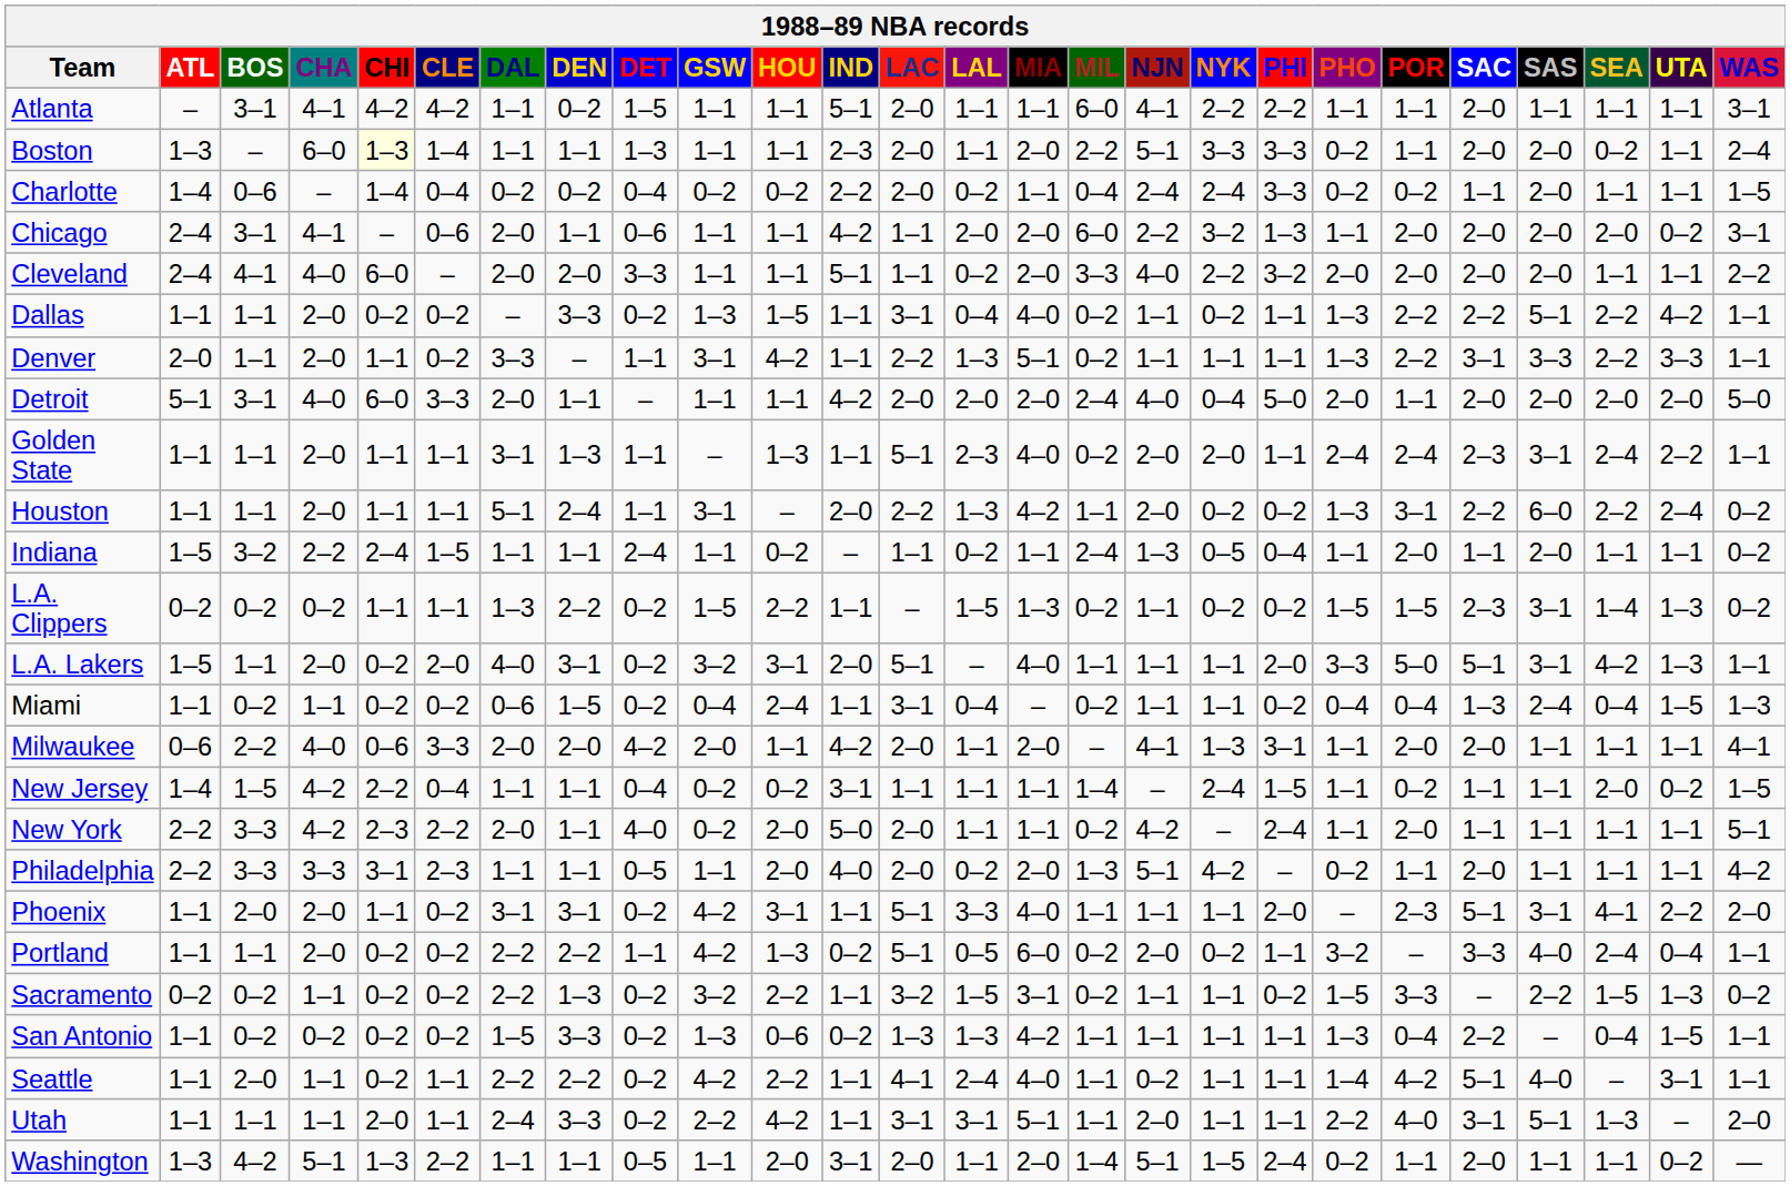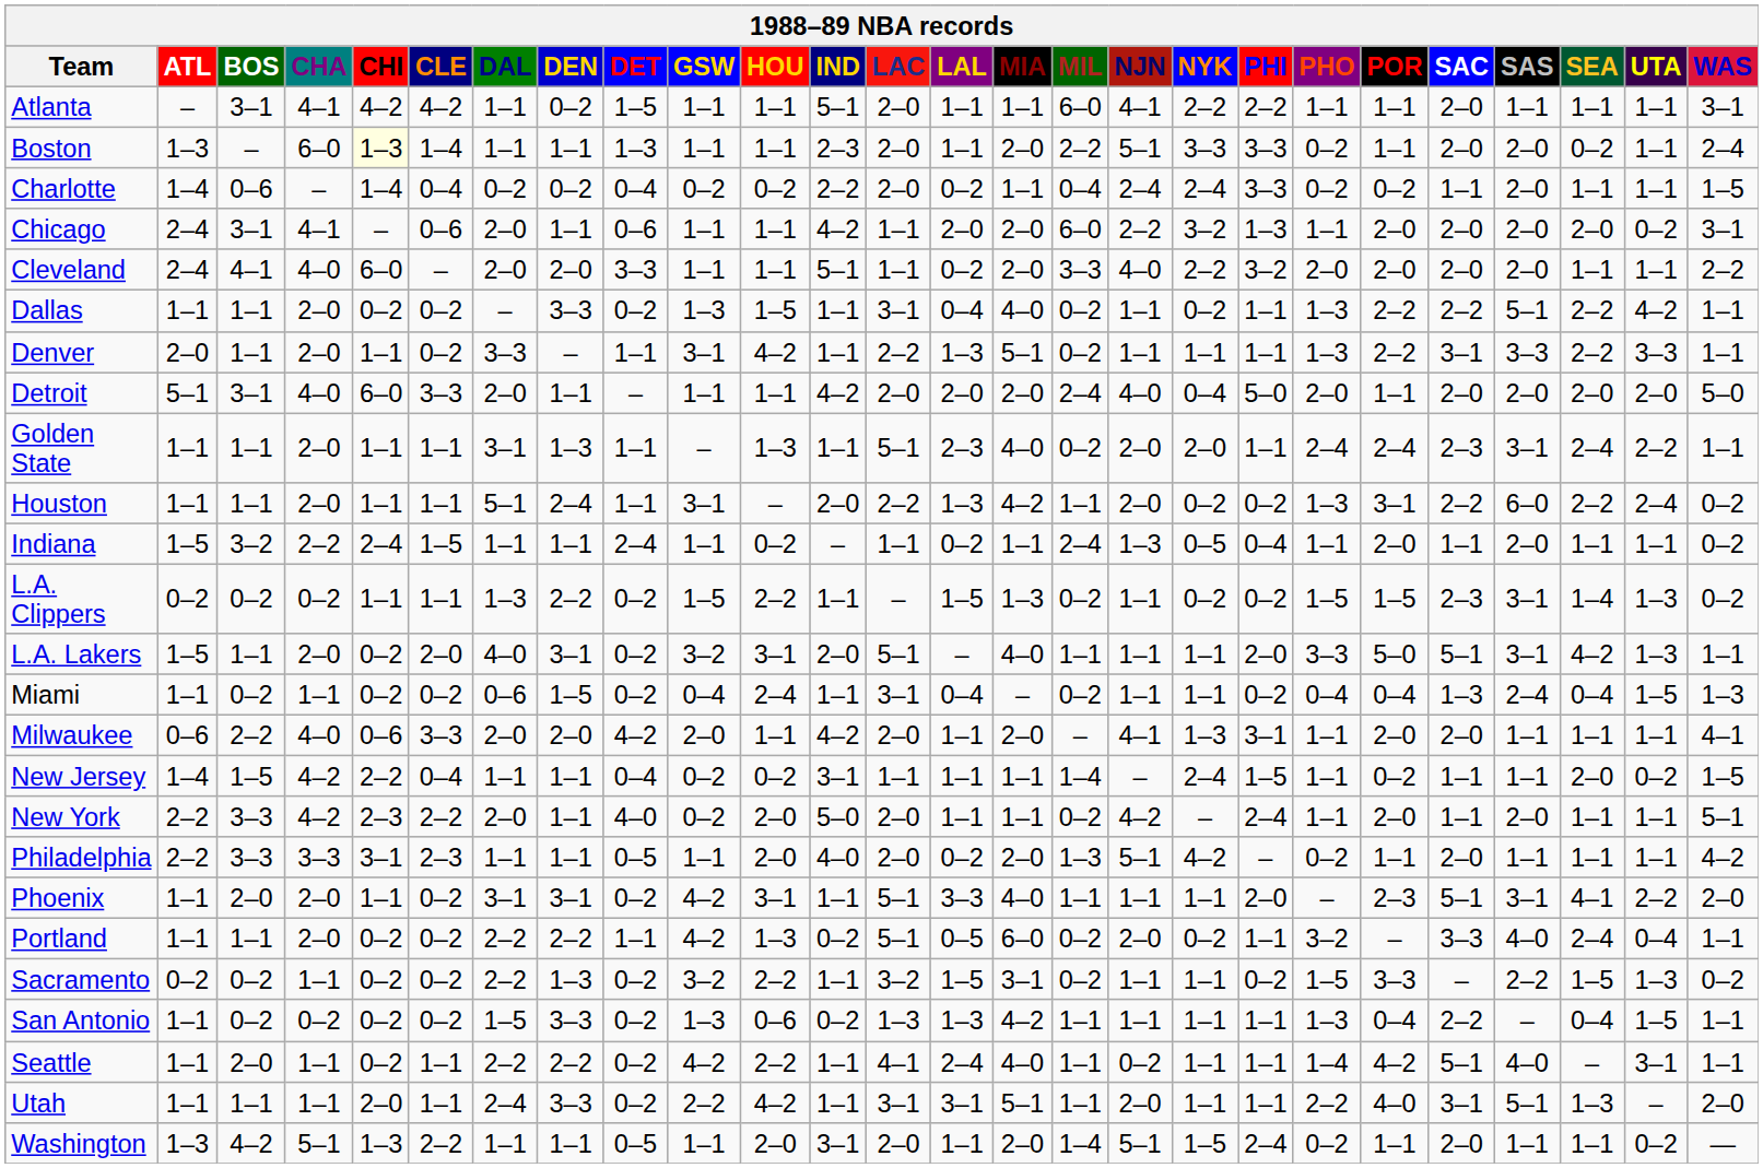 <table class="wikitable" style="font-size:95%; text-align:center;">
 <tr>
 <th colspan=26>1988–89 NBA records</th>
 </tr>
 <tr>
 <th width=100>Team</th>
 <th style="background:#FF0000;color:#FFFFFF;width=35">ATL</th>
 <th style="background:#006400;color:#FFFFFF;width=35">BOS</th>
 <th style="background:#008080;color:#800080;width=35">CHA</th>
 <th style="background:#FF0000;color:#000000;width=35">CHI</th>
 <th style="background:#000080;color:#FF8C00;width=35">CLE</th>
 <th style="background:#008000;color:#00008B;width=35">DAL</th>
 <th style="background:#0000CD;color:#FFD700;width=35">DEN</th>
 <th style="background:#0000FF;color:#FF0000;width=35">DET</th>
 <th style="background:#0000FF;color:#FFD700;width=35">GSW</th>
 <th style="background:#FF0000;color:#FFD700;width=35">HOU</th>
 <th style="background:#000080;color:#FFD700;width=35">IND</th>
 <th style="background:#F9160D;color:#1A2E8B;width=35">LAC</th>
 <th style="background:#800080;color:#FFD700;width=35">LAL</th>
 <th style="background:#000000;color:#8B0000;width=35">MIA</th>
 <th style="background:#006400;color:#B22222;width=35">MIL</th>
 <th style="background:#B0170C;color:#00056D;width=35">NJN</th>
 <th style="background:#0000FF;color:#FF8C00;width=35">NYK</th>
 <th style="background:#FF0000;color:#0000FF;width=35">PHI</th>
 <th style="background:#800080;color:#FF4500;width=35">PHO</th>
 <th style="background:#000000;color:#FF0000;width=35">POR</th>
 <th style="background:#0000FF;color:#FFFFFF;width=35">SAC</th>
 <th style="background:#000000;color:#C0C0C0;width=35">SAS</th>
 <th style="background:#005831;color:#FFC322;width=35">SEA</th>
 <th style="background:#36004A;color:#FFFF00;width=35">UTA</th>
 <th style="background:#DC143C;color:#0000CD;width=35">WAS</th>
 </tr>
 <tr>
 <td style="text-align:left;"><a href='#'>Atlanta</a></td>
 <td>–</td>
 <td>3–1</td>
 <td>4–1</td>
 <td>4–2</td>
 <td>4–2</td>
 <td>1–1</td>
 <td>0–2</td>
 <td>1–5</td>
 <td>1–1</td>
 <td>1–1</td>
 <td>5–1</td>
 <td>2–0</td>
 <td>1–1</td>
 <td>1–1</td>
 <td>6–0</td>
 <td>4–1</td>
 <td>2–2</td>
 <td>2–2</td>
 <td>1–1</td>
 <td>1–1</td>
 <td>2–0</td>
 <td>1–1</td>
 <td>1–1</td>
 <td>1–1</td>
 <td>3–1</td>
 </tr>
 <tr>
 <td style="text-align:left;"><a href='#'>Boston</a></td>
 <td>1–3</td>
 <td>–</td>
 <td>6–0</td>
 <td style="background: lightyellow;">1–3</td>
 <td>1–4</td>
 <td>1–1</td>
 <td>1–1</td>
 <td>1–3</td>
 <td>1–1</td>
 <td>1–1</td>
 <td>2–3</td>
 <td>2–0</td>
 <td>1–1</td>
 <td>2–0</td>
 <td>2–2</td>
 <td>5–1</td>
 <td>3–3</td>
 <td>3–3</td>
 <td>0–2</td>
 <td>1–1</td>
 <td>2–0</td>
 <td>2–0</td>
 <td>0–2</td>
 <td>1–1</td>
 <td>2–4</td>
 </tr>
 <tr>
 <td style="text-align:left;"><a href='#'>Charlotte</a></td>
 <td>1–4</td>
 <td>0–6</td>
 <td>–</td>
 <td>1–4</td>
 <td>0–4</td>
 <td>0–2</td>
 <td>0–2</td>
 <td>0–4</td>
 <td>0–2</td>
 <td>0–2</td>
 <td>2–2</td>
 <td>2–0</td>
 <td>0–2</td>
 <td>1–1</td>
 <td>0–4</td>
 <td>2–4</td>
 <td>2–4</td>
 <td>3–3</td>
 <td>0–2</td>
 <td>0–2</td>
 <td>1–1</td>
 <td>2–0</td>
 <td>1–1</td>
 <td>1–1</td>
 <td>1–5</td>
 </tr>
 <tr>
 <td style="text-align:left;"><a href='#'>Chicago</a></td>
 <td>2–4</td>
 <td>3–1</td>
 <td>4–1</td>
 <td>–</td>
 <td>0–6</td>
 <td>2–0</td>
 <td>1–1</td>
 <td>0–6</td>
 <td>1–1</td>
 <td>1–1</td>
 <td>4–2</td>
 <td>1–1</td>
 <td>2–0</td>
 <td>2–0</td>
 <td>6–0</td>
 <td>2–2</td>
 <td>3–2</td>
 <td>1–3</td>
 <td>1–1</td>
 <td>2–0</td>
 <td>2–0</td>
 <td>2–0</td>
 <td>2–0</td>
 <td>0–2</td>
 <td>3–1</td>
 </tr>
 <tr>
 <td style="text-align:left;"><a href='#'>Cleveland</a></td>
 <td>2–4</td>
 <td>4–1</td>
 <td>4–0</td>
 <td>6–0</td>
 <td>–</td>
 <td>2–0</td>
 <td>2–0</td>
 <td>3–3</td>
 <td>1–1</td>
 <td>1–1</td>
 <td>5–1</td>
 <td>1–1</td>
 <td>0–2</td>
 <td>2–0</td>
 <td>3–3</td>
 <td>4–0</td>
 <td>2–2</td>
 <td>3–2</td>
 <td>2–0</td>
 <td>2–0</td>
 <td>2–0</td>
 <td>2–0</td>
 <td>1–1</td>
 <td>1–1</td>
 <td>2–2</td>
 </tr>
 <tr>
 <td style="text-align:left;"><a href='#'>Dallas</a></td>
 <td>1–1</td>
 <td>1–1</td>
 <td>2–0</td>
 <td>0–2</td>
 <td>0–2</td>
 <td>–</td>
 <td>3–3</td>
 <td>0–2</td>
 <td>1–3</td>
 <td>1–5</td>
 <td>1–1</td>
 <td>3–1</td>
 <td>0–4</td>
 <td>4–0</td>
 <td>0–2</td>
 <td>1–1</td>
 <td>0–2</td>
 <td>1–1</td>
 <td>1–3</td>
 <td>2–2</td>
 <td>2–2</td>
 <td>5–1</td>
 <td>2–2</td>
 <td>4–2</td>
 <td>1–1</td>
 </tr>
 <tr>
 <td style="text-align:left;"><a href='#'>Denver</a></td>
 <td>2–0</td>
 <td>1–1</td>
 <td>2–0</td>
 <td>1–1</td>
 <td>0–2</td>
 <td>3–3</td>
 <td>–</td>
 <td>1–1</td>
 <td>3–1</td>
 <td>4–2</td>
 <td>1–1</td>
 <td>2–2</td>
 <td>1–3</td>
 <td>5–1</td>
 <td>0–2</td>
 <td>1–1</td>
 <td>1–1</td>
 <td>1–1</td>
 <td>1–3</td>
 <td>2–2</td>
 <td>3–1</td>
 <td>3–3</td>
 <td>2–2</td>
 <td>3–3</td>
 <td>1–1</td>
 </tr>
 <tr>
 <td style="text-align:left;"><a href='#'>Detroit</a></td>
 <td>5–1</td>
 <td>3–1</td>
 <td>4–0</td>
 <td>6–0</td>
 <td>3–3</td>
 <td>2–0</td>
 <td>1–1</td>
 <td>–</td>
 <td>1–1</td>
 <td>1–1</td>
 <td>4–2</td>
 <td>2–0</td>
 <td>2–0</td>
 <td>2–0</td>
 <td>2–4</td>
 <td>4–0</td>
 <td>0–4</td>
 <td>5–0</td>
 <td>2–0</td>
 <td>1–1</td>
 <td>2–0</td>
 <td>2–0</td>
 <td>2–0</td>
 <td>2–0</td>
 <td>5–0</td>
 </tr>
 <tr>
 <td style="text-align:left;"><a href='#'>Golden State</a></td>
 <td>1–1</td>
 <td>1–1</td>
 <td>2–0</td>
 <td>1–1</td>
 <td>1–1</td>
 <td>3–1</td>
 <td>1–3</td>
 <td>1–1</td>
 <td>–</td>
 <td>1–3</td>
 <td>1–1</td>
 <td>5–1</td>
 <td>2–3</td>
 <td>4–0</td>
 <td>0–2</td>
 <td>2–0</td>
 <td>2–0</td>
 <td>1–1</td>
 <td>2–4</td>
 <td>2–4</td>
 <td>2–3</td>
 <td>3–1</td>
 <td>2–4</td>
 <td>2–2</td>
 <td>1–1</td>
 </tr>
 <tr>
 <td style="text-align:left;"><a href='#'>Houston</a></td>
 <td>1–1</td>
 <td>1–1</td>
 <td>2–0</td>
 <td>1–1</td>
 <td>1–1</td>
 <td>5–1</td>
 <td>2–4</td>
 <td>1–1</td>
 <td>3–1</td>
 <td>–</td>
 <td>2–0</td>
 <td>2–2</td>
 <td>1–3</td>
 <td>4–2</td>
 <td>1–1</td>
 <td>2–0</td>
 <td>0–2</td>
 <td>0–2</td>
 <td>1–3</td>
 <td>3–1</td>
 <td>2–2</td>
 <td>6–0</td>
 <td>2–2</td>
 <td>2–4</td>
 <td>0–2</td>
 </tr>
 <tr>
 <td style="text-align:left;"><a href='#'>Indiana</a></td>
 <td>1–5</td>
 <td>3–2</td>
 <td>2–2</td>
 <td>2–4</td>
 <td>1–5</td>
 <td>1–1</td>
 <td>1–1</td>
 <td>2–4</td>
 <td>1–1</td>
 <td>0–2</td>
 <td>–</td>
 <td>1–1</td>
 <td>0–2</td>
 <td>1–1</td>
 <td>2–4</td>
 <td>1–3</td>
 <td>0–5</td>
 <td>0–4</td>
 <td>1–1</td>
 <td>2–0</td>
 <td>1–1</td>
 <td>2–0</td>
 <td>1–1</td>
 <td>1–1</td>
 <td>0–2</td>
 </tr>
 <tr>
 <td style="text-align:left;"><a href='#'>L.A. Clippers</a></td>
 <td>0–2</td>
 <td>0–2</td>
 <td>0–2</td>
 <td>1–1</td>
 <td>1–1</td>
 <td>1–3</td>
 <td>2–2</td>
 <td>0–2</td>
 <td>1–5</td>
 <td>2–2</td>
 <td>1–1</td>
 <td>–</td>
 <td>1–5</td>
 <td>1–3</td>
 <td>0–2</td>
 <td>1–1</td>
 <td>0–2</td>
 <td>0–2</td>
 <td>1–5</td>
 <td>1–5</td>
 <td>2–3</td>
 <td>3–1</td>
 <td>1–4</td>
 <td>1–3</td>
 <td>0–2</td>
 </tr>
 <tr>
 <td style="text-align:left;"><a href='#'>L.A. Lakers</a></td>
 <td>1–5</td>
 <td>1–1</td>
 <td>2–0</td>
 <td>0–2</td>
 <td>2–0</td>
 <td>4–0</td>
 <td>3–1</td>
 <td>0–2</td>
 <td>3–2</td>
 <td>3–1</td>
 <td>2–0</td>
 <td>5–1</td>
 <td>–</td>
 <td>4–0</td>
 <td>1–1</td>
 <td>1–1</td>
 <td>1–1</td>
 <td>2–0</td>
 <td>3–3</td>
 <td>5–0</td>
 <td>5–1</td>
 <td>3–1</td>
 <td>4–2</td>
 <td>1–3</td>
 <td>1–1</td>
 </tr>
 <tr>
 <td style="text-align:left;">Miami</td>
 <td>1–1</td>
 <td>0–2</td>
 <td>1–1</td>
 <td>0–2</td>
 <td>0–2</td>
 <td>0–6</td>
 <td>1–5</td>
 <td>0–2</td>
 <td>0–4</td>
 <td>2–4</td>
 <td>1–1</td>
 <td>3–1</td>
 <td>0–4</td>
 <td>–</td>
 <td>0–2</td>
 <td>1–1</td>
 <td>1–1</td>
 <td>0–2</td>
 <td>0–4</td>
 <td>0–4</td>
 <td>1–3</td>
 <td>2–4</td>
 <td>0–4</td>
 <td>1–5</td>
 <td>1–3</td>
 </tr>
 <tr>
 <td style="text-align:left;"><a href='#'>Milwaukee</a></td>
 <td>0–6</td>
 <td>2–2</td>
 <td>4–0</td>
 <td>0–6</td>
 <td>3–3</td>
 <td>2–0</td>
 <td>2–0</td>
 <td>4–2</td>
 <td>2–0</td>
 <td>1–1</td>
 <td>4–2</td>
 <td>2–0</td>
 <td>1–1</td>
 <td>2–0</td>
 <td>–</td>
 <td>4–1</td>
 <td>1–3</td>
 <td>3–1</td>
 <td>1–1</td>
 <td>2–0</td>
 <td>2–0</td>
 <td>1–1</td>
 <td>1–1</td>
 <td>1–1</td>
 <td>4–1</td>
 </tr>
 <tr>
 <td style="text-align:left;"><a href='#'>New Jersey</a></td>
 <td>1–4</td>
 <td>1–5</td>
 <td>4–2</td>
 <td>2–2</td>
 <td>0–4</td>
 <td>1–1</td>
 <td>1–1</td>
 <td>0–4</td>
 <td>0–2</td>
 <td>0–2</td>
 <td>3–1</td>
 <td>1–1</td>
 <td>1–1</td>
 <td>1–1</td>
 <td>1–4</td>
 <td>–</td>
 <td>2–4</td>
 <td>1–5</td>
 <td>1–1</td>
 <td>0–2</td>
 <td>1–1</td>
 <td>1–1</td>
 <td>2–0</td>
 <td>0–2</td>
 <td>1–5</td>
 </tr>
 <tr>
 <td style="text-align:left;"><a href='#'>New York</a></td>
 <td>2–2</td>
 <td>3–3</td>
 <td>4–2</td>
 <td>2–3</td>
 <td>2–2</td>
 <td>2–0</td>
 <td>1–1</td>
 <td>4–0</td>
 <td>0–2</td>
 <td>2–0</td>
 <td>5–0</td>
 <td>2–0</td>
 <td>1–1</td>
 <td>1–1</td>
 <td>0–2</td>
 <td>4–2</td>
 <td>–</td>
 <td>2–4</td>
 <td>1–1</td>
 <td>2–0</td>
 <td>1–1</td>
-<td>1–1</td>
+<td>2–0</td>
 <td>1–1</td>
 <td>1–1</td>
 <td>5–1</td>
 </tr>
 <tr>
 <td style="text-align:left;"><a href='#'>Philadelphia</a></td>
 <td>2–2</td>
 <td>3–3</td>
 <td>3–3</td>
 <td>3–1</td>
 <td>2–3</td>
 <td>1–1</td>
 <td>1–1</td>
 <td>0–5</td>
 <td>1–1</td>
 <td>2–0</td>
 <td>4–0</td>
 <td>2–0</td>
 <td>0–2</td>
 <td>2–0</td>
 <td>1–3</td>
 <td>5–1</td>
 <td>4–2</td>
 <td>–</td>
 <td>0–2</td>
 <td>1–1</td>
 <td>2–0</td>
 <td>1–1</td>
 <td>1–1</td>
 <td>1–1</td>
 <td>4–2</td>
 </tr>
 <tr>
 <td style="text-align:left;"><a href='#'>Phoenix</a></td>
 <td>1–1</td>
 <td>2–0</td>
 <td>2–0</td>
 <td>1–1</td>
 <td>0–2</td>
 <td>3–1</td>
 <td>3–1</td>
 <td>0–2</td>
 <td>4–2</td>
 <td>3–1</td>
 <td>1–1</td>
 <td>5–1</td>
 <td>3–3</td>
 <td>4–0</td>
 <td>1–1</td>
 <td>1–1</td>
 <td>1–1</td>
 <td>2–0</td>
 <td>–</td>
 <td>2–3</td>
 <td>5–1</td>
 <td>3–1</td>
 <td>4–1</td>
 <td>2–2</td>
 <td>2–0</td>
 </tr>
 <tr>
 <td style="text-align:left;"><a href='#'>Portland</a></td>
 <td>1–1</td>
 <td>1–1</td>
 <td>2–0</td>
 <td>0–2</td>
 <td>0–2</td>
 <td>2–2</td>
 <td>2–2</td>
 <td>1–1</td>
 <td>4–2</td>
 <td>1–3</td>
 <td>0–2</td>
 <td>5–1</td>
 <td>0–5</td>
 <td>6–0</td>
 <td>0–2</td>
 <td>2–0</td>
 <td>0–2</td>
 <td>1–1</td>
 <td>3–2</td>
 <td>–</td>
 <td>3–3</td>
 <td>4–0</td>
 <td>2–4</td>
 <td>0–4</td>
 <td>1–1</td>
 </tr>
 <tr>
 <td style="text-align:left;"><a href='#'>Sacramento</a></td>
 <td>0–2</td>
 <td>0–2</td>
 <td>1–1</td>
 <td>0–2</td>
 <td>0–2</td>
 <td>2–2</td>
 <td>1–3</td>
 <td>0–2</td>
 <td>3–2</td>
 <td>2–2</td>
 <td>1–1</td>
 <td>3–2</td>
 <td>1–5</td>
 <td>3–1</td>
 <td>0–2</td>
 <td>1–1</td>
 <td>1–1</td>
 <td>0–2</td>
 <td>1–5</td>
 <td>3–3</td>
 <td>–</td>
 <td>2–2</td>
 <td>1–5</td>
 <td>1–3</td>
 <td>0–2</td>
 </tr>
 <tr>
 <td style="text-align:left;"><a href='#'>San Antonio</a></td>
 <td>1–1</td>
 <td>0–2</td>
 <td>0–2</td>
 <td>0–2</td>
 <td>0–2</td>
 <td>1–5</td>
 <td>3–3</td>
 <td>0–2</td>
 <td>1–3</td>
 <td>0–6</td>
 <td>0–2</td>
 <td>1–3</td>
 <td>1–3</td>
 <td>4–2</td>
 <td>1–1</td>
 <td>1–1</td>
 <td>1–1</td>
 <td>1–1</td>
 <td>1–3</td>
 <td>0–4</td>
 <td>2–2</td>
 <td>–</td>
 <td>0–4</td>
 <td>1–5</td>
 <td>1–1</td>
 </tr>
 <tr>
 <td style="text-align:left;"><a href='#'>Seattle</a></td>
 <td>1–1</td>
 <td>2–0</td>
 <td>1–1</td>
 <td>0–2</td>
 <td>1–1</td>
 <td>2–2</td>
 <td>2–2</td>
 <td>0–2</td>
 <td>4–2</td>
 <td>2–2</td>
 <td>1–1</td>
 <td>4–1</td>
 <td>2–4</td>
 <td>4–0</td>
 <td>1–1</td>
 <td>0–2</td>
 <td>1–1</td>
 <td>1–1</td>
 <td>1–4</td>
 <td>4–2</td>
 <td>5–1</td>
 <td>4–0</td>
 <td>–</td>
 <td>3–1</td>
 <td>1–1</td>
 </tr>
 <tr>
 <td style="text-align:left;"><a href='#'>Utah</a></td>
 <td>1–1</td>
 <td>1–1</td>
 <td>1–1</td>
 <td>2–0</td>
 <td>1–1</td>
 <td>2–4</td>
 <td>3–3</td>
 <td>0–2</td>
 <td>2–2</td>
 <td>4–2</td>
 <td>1–1</td>
 <td>3–1</td>
 <td>3–1</td>
 <td>5–1</td>
 <td>1–1</td>
 <td>2–0</td>
 <td>1–1</td>
 <td>1–1</td>
 <td>2–2</td>
 <td>4–0</td>
 <td>3–1</td>
 <td>5–1</td>
 <td>1–3</td>
 <td>–</td>
 <td>2–0</td>
 </tr>
 <tr>
 <td style="text-align:left;"><a href='#'>Washington</a></td>
 <td>1–3</td>
 <td>4–2</td>
 <td>5–1</td>
 <td>1–3</td>
 <td>2–2</td>
 <td>1–1</td>
 <td>1–1</td>
 <td>0–5</td>
 <td>1–1</td>
 <td>2–0</td>
 <td>3–1</td>
 <td>2–0</td>
 <td>1–1</td>
 <td>2–0</td>
 <td>1–4</td>
 <td>5–1</td>
 <td>1–5</td>
 <td>2–4</td>
 <td>0–2</td>
 <td>1–1</td>
 <td>2–0</td>
 <td>1–1</td>
 <td>1–1</td>
 <td>0–2</td>
 <td>—</td>
 </tr>
 </table>
